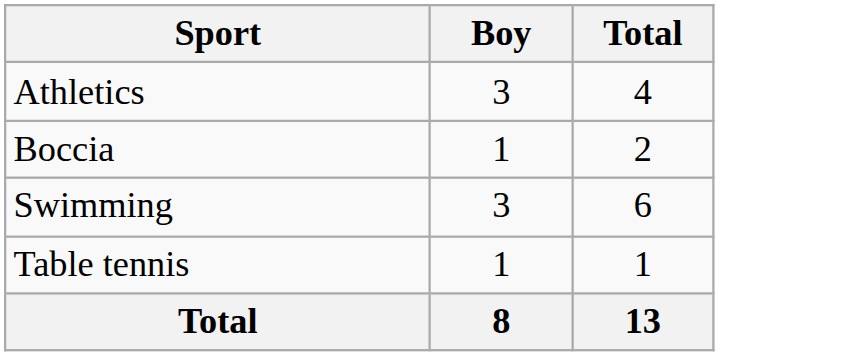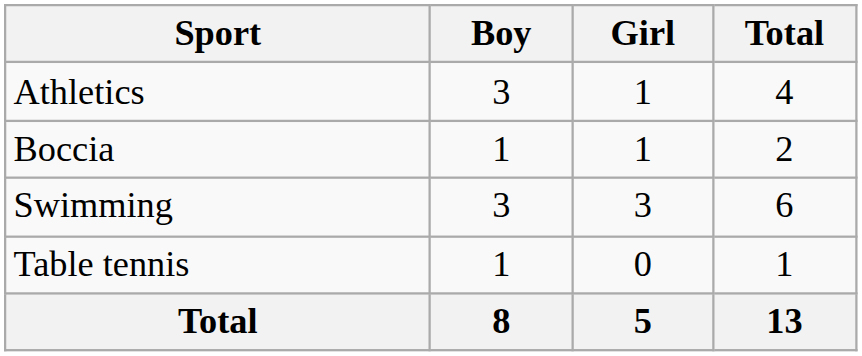 <table class="wikitable sortable" style="text-align:center;">
 <tr>
 <th width=180>Sport</th>
 <th width=55>Boy</th>
+<th width=55>Girl</th>
 <th width=55>Total</th>
 </tr>
 <tr>
 <td align=left>Athletics</td>
 <td>3</td>
+<td>1</td>
 <td>4</td>
 </tr>
 <tr>
 <td align=left>Boccia</td>
+<td>1</td>
 <td>1</td>
 <td>2</td>
 </tr>
 <tr>
 <td align=left>Swimming</td>
 <td>3</td>
+<td>3</td>
 <td>6</td>
 </tr>
 <tr>
 <td align=left>Table tennis</td>
 <td>1</td>
+<td>0</td>
 <td>1</td>
 </tr>
 <tr>
 <th>Total</th>
 <th>8</th>
+<th>5</th>
 <th>13</th>
 </tr>
 </table>
